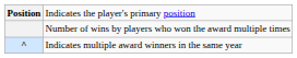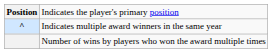 <table class="wikitable plainrowheaders" style="font-size:85%">
 <tr>
 <th scope="row" style="text-align:center"><strong>Position</strong></th>
 <td>Indicates the player's primary <a href='#'>position</a></td>
 </tr>
 <tr>
+<th scope="row" style="text-align:center; background-color:#D0E7FF;">^</th>
+<td>Indicates multiple award winners in the same year</td>
+</tr>
+<tr>
 <th scope="row" style="text-align:center"></th>
 <td>Number of wins by players who won the award multiple times</td>
 </tr>
-<tr>
-<th scope="row" style="text-align:center; background-color:#D0E7FF;">^</th>
-<td>Indicates multiple award winners in the same year</td>
-</tr>
 </table>
